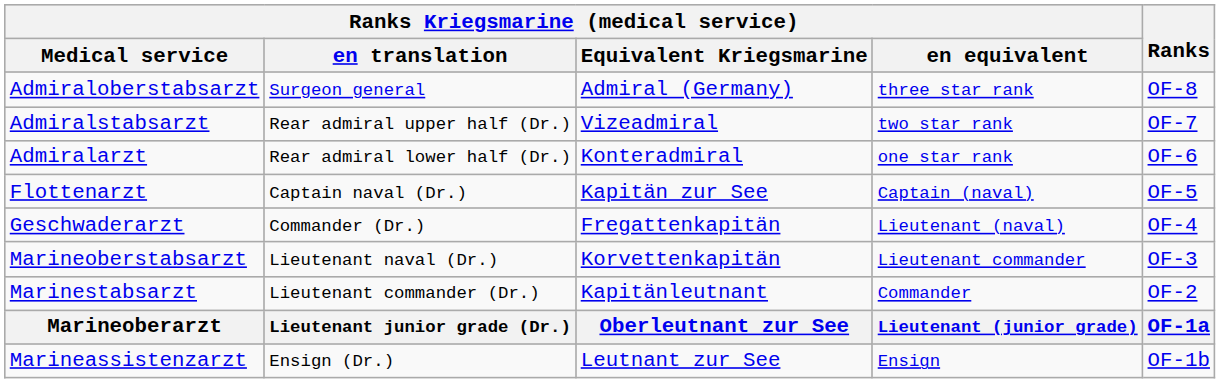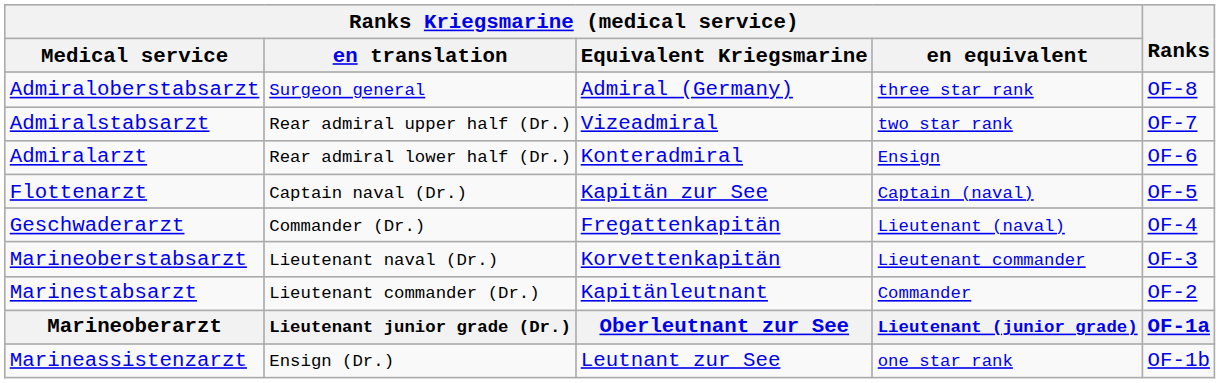 <table class="wikitable">
 <tr>
 <th colspan="4">Ranks <a href='#'>Kriegsmarine</a> (medical service)</th>
 <th rowspan="2"><br>Ranks</th>
 </tr>
 <tr align="center">
 <th>Medical service</th>
 <th><a href='#'>en</a> translation</th>
 <th>Equivalent Kriegsmarine</th>
 <th>en equivalent</th>
 </tr>
 <tr>
 <td><a href='#'>Admiraloberstabsarzt</a></td>
 <td><small><a href='#'>Surgeon general</a></small></td>
 <td><a href='#'>Admiral (Germany)</a></td>
 <td><small><a href='#'>three star rank</a></small></td>
 <td><a href='#'>OF-8</a></td>
 </tr>
 <tr>
 <td><a href='#'>Admiralstabsarzt</a></td>
 <td><small>Rear admiral upper half (Dr.)</small></td>
 <td><a href='#'>Vizeadmiral</a></td>
 <td><small><a href='#'>two star rank</a></small></td>
 <td><a href='#'>OF-7</a></td>
 </tr>
 <tr>
 <td><a href='#'>Admiralarzt</a></td>
 <td><small>Rear admiral lower half (Dr.)</small></td>
 <td><a href='#'>Konteradmiral</a></td>
-<td><small><a href='#'>one star rank</a></small></td>
+<td><small><a href='#'>Ensign</a></small></td>
 <td><a href='#'>OF-6</a></td>
 </tr>
 <tr>
 <td><a href='#'>Flottenarzt</a></td>
 <td><small>Captain naval (Dr.)</small></td>
 <td><a href='#'>Kapitän zur See</a></td>
 <td><small><a href='#'>Captain (naval)</a></small></td>
 <td><a href='#'>OF-5</a></td>
 </tr>
 <tr>
 <td><a href='#'>Geschwaderarzt</a></td>
 <td><small>Commander (Dr.)</small></td>
 <td><a href='#'>Fregattenkapitän</a></td>
 <td><small><a href='#'>Lieutenant (naval)</a></small></td>
 <td><a href='#'>OF-4</a></td>
 </tr>
 <tr>
 <td><a href='#'>Marineoberstabsarzt</a></td>
 <td><small>Lieutenant naval (Dr.)</small></td>
 <td><a href='#'>Korvettenkapitän</a></td>
 <td><small><a href='#'>Lieutenant commander</a></small></td>
 <td><a href='#'>OF-3</a></td>
 </tr>
 <tr>
 <td><a href='#'>Marinestabsarzt</a></td>
 <td><small>Lieutenant commander (Dr.)</small></td>
 <td><a href='#'>Kapitänleutnant</a></td>
 <td><small><a href='#'>Commander</a></small></td>
 <td><a href='#'>OF-2</a></td>
 </tr>
 <tr>
 <th><span><strong>Marineoberarzt</strong></span></th>
 <th><small> Lieutenant junior grade (Dr.)</small></th>
 <th><a href='#'>Oberleutnant zur See</a></th>
 <th><small><a href='#'>Lieutenant (junior grade)</a></small></th>
 <th><a href='#'>OF-1a</a></th>
 </tr>
 <tr>
 <td><a href='#'>Marineassistenzarzt</a></td>
 <td><small>Ensign (Dr.)</small></td>
 <td><a href='#'>Leutnant zur See</a></td>
-<td><small><a href='#'>Ensign</a></small></td>
+<td><small><a href='#'>one star rank</a></small></td>
 <td><a href='#'>OF-1b</a></td>
 </tr>
 </table>
